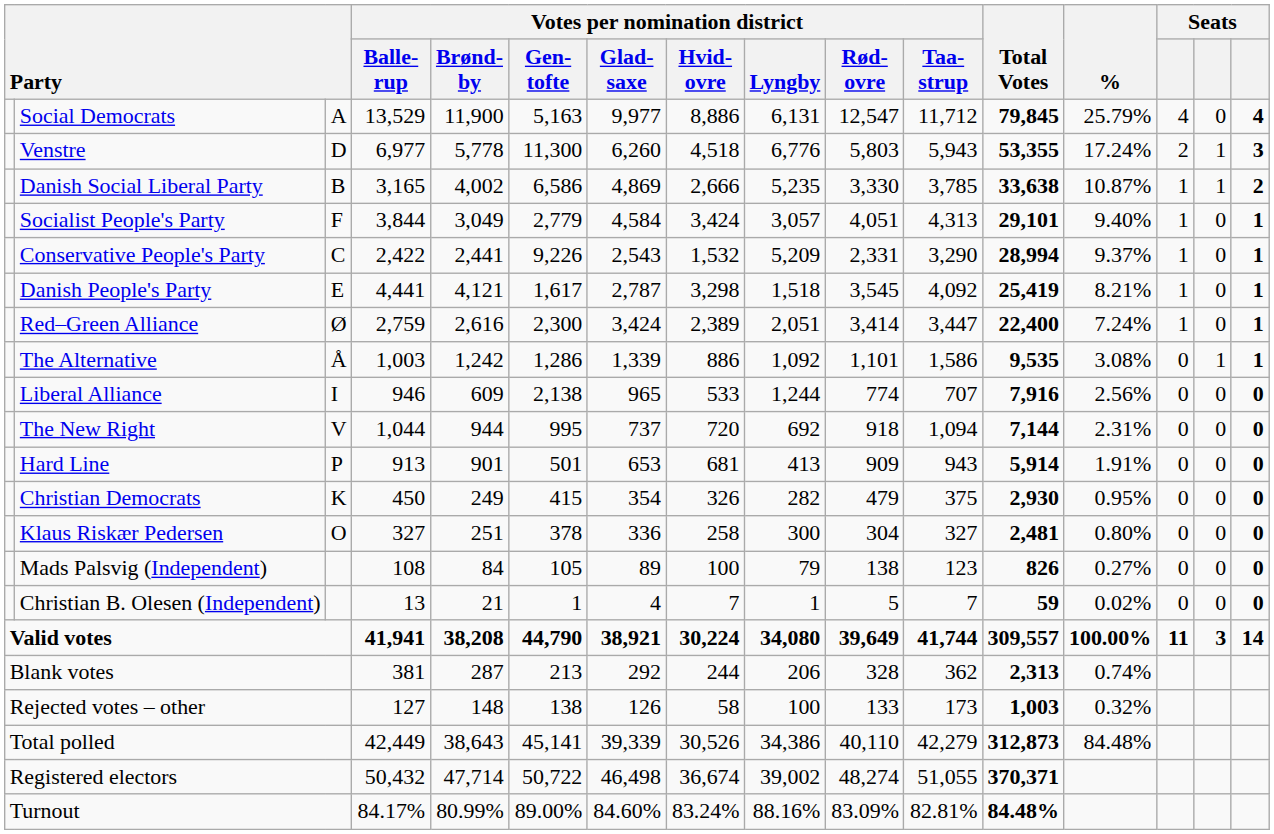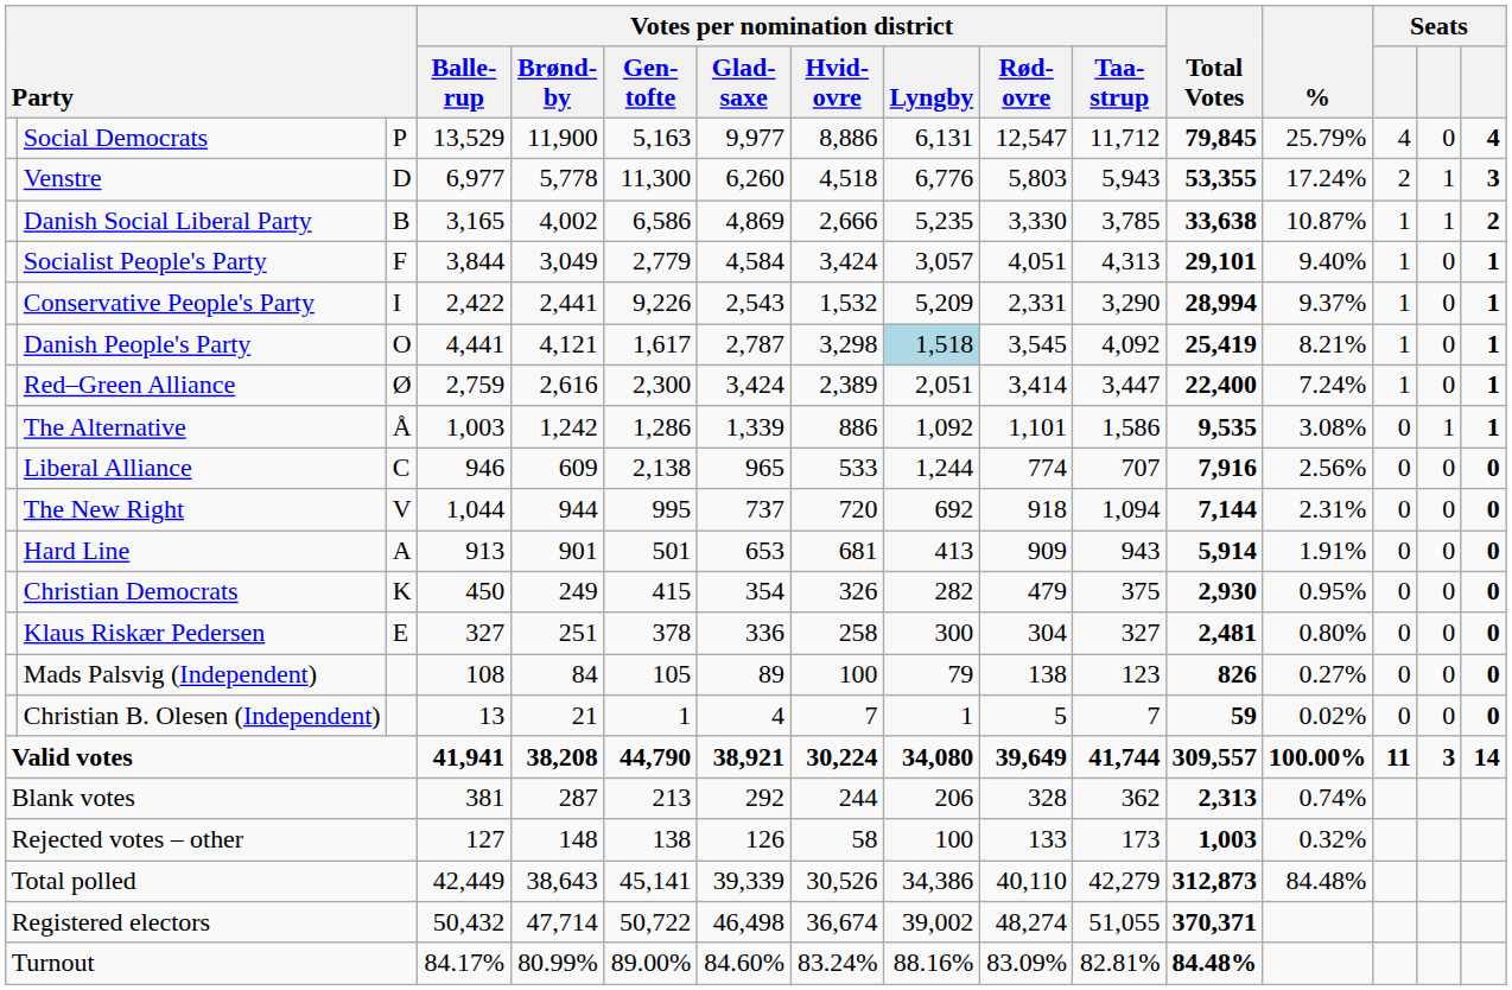 <table class="wikitable" border="1" style="text-align:right;">
 <tr>
 <th style="text-align:left;" valign=bottom rowspan=2 colspan=3>Party</th>
 <th colspan=8>Votes per nomination district</th>
 <th align=center valign=bottom rowspan=2 width="50">Total Votes</th>
 <th align=center valign=bottom rowspan=2 width="50">%</th>
 <th colspan=3>Seats</th>
 </tr>
 <tr>
 <th align=center valign=bottom width="50"><a href='#'>Balle- rup</a></th>
 <th align="center" valign="bottom" width="50"><a href='#'>Brønd- by</a></th>
 <th align="center" valign="bottom" width="50"><a href='#'>Gen- tofte</a></th>
 <th align="center" valign="bottom" width="50"><a href='#'>Glad- saxe</a></th>
 <th align="center" valign="bottom" width="50"><a href='#'>Hvid- ovre</a></th>
 <th align="center" valign="bottom" width="50"><a href='#'>Lyngby</a></th>
 <th align="center" valign="bottom" width="50"><a href='#'>Rød- ovre</a></th>
 <th align="center" valign="bottom" width="50"><a href='#'>Taa- strup</a></th>
 <th align="center" valign="bottom" width="20"><small></small></th>
 <th align=center valign=bottom width="20"><small><a href='#'></a></small></th>
 <th align=center valign=bottom width="20"><small></small></th>
 </tr>
 <tr>
 <td></td>
 <td align=left><a href='#'>Social Democrats</a></td>
-<td align=left>A</td>
+<td align=left>P</td>
 <td>13,529</td>
 <td>11,900</td>
 <td>5,163</td>
 <td>9,977</td>
 <td>8,886</td>
 <td>6,131</td>
 <td>12,547</td>
 <td>11,712</td>
 <td><strong>79,845</strong></td>
 <td>25.79%</td>
 <td>4</td>
 <td>0</td>
 <td><strong>4</strong></td>
 </tr>
 <tr>
 <td></td>
 <td align=left><a href='#'>Venstre</a></td>
 <td align=left>D</td>
 <td>6,977</td>
 <td>5,778</td>
 <td>11,300</td>
 <td>6,260</td>
 <td>4,518</td>
 <td>6,776</td>
 <td>5,803</td>
 <td>5,943</td>
 <td><strong>53,355</strong></td>
 <td>17.24%</td>
 <td>2</td>
 <td>1</td>
 <td><strong>3</strong></td>
 </tr>
 <tr>
 <td></td>
 <td align=left><a href='#'>Danish Social Liberal Party</a></td>
 <td align=left>B</td>
 <td>3,165</td>
 <td>4,002</td>
 <td>6,586</td>
 <td>4,869</td>
 <td>2,666</td>
 <td>5,235</td>
 <td>3,330</td>
 <td>3,785</td>
 <td><strong>33,638</strong></td>
 <td>10.87%</td>
 <td>1</td>
 <td>1</td>
 <td><strong>2</strong></td>
 </tr>
 <tr>
 <td></td>
 <td align=left><a href='#'>Socialist People's Party</a></td>
 <td align=left>F</td>
 <td>3,844</td>
 <td>3,049</td>
 <td>2,779</td>
 <td>4,584</td>
 <td>3,424</td>
 <td>3,057</td>
 <td>4,051</td>
 <td>4,313</td>
 <td><strong>29,101</strong></td>
 <td>9.40%</td>
 <td>1</td>
 <td>0</td>
 <td><strong>1</strong></td>
 </tr>
 <tr>
 <td></td>
 <td align=left style="white-space: nowrap;"><a href='#'>Conservative People's Party</a></td>
-<td align=left>C</td>
+<td align=left>I</td>
 <td>2,422</td>
 <td>2,441</td>
 <td>9,226</td>
 <td>2,543</td>
 <td>1,532</td>
 <td>5,209</td>
 <td>2,331</td>
 <td>3,290</td>
 <td><strong>28,994</strong></td>
 <td>9.37%</td>
 <td>1</td>
 <td>0</td>
 <td><strong>1</strong></td>
 </tr>
 <tr>
 <td></td>
 <td align=left><a href='#'>Danish People's Party</a></td>
-<td align=left>E</td>
+<td align=left>O</td>
 <td>4,441</td>
 <td>4,121</td>
 <td>1,617</td>
 <td>2,787</td>
 <td>3,298</td>
-<td>1,518</td>
+<td style="background: lightblue;">1,518</td>
 <td>3,545</td>
 <td>4,092</td>
 <td><strong>25,419</strong></td>
 <td>8.21%</td>
 <td>1</td>
 <td>0</td>
 <td><strong>1</strong></td>
 </tr>
 <tr>
 <td></td>
 <td align=left><a href='#'>Red–Green Alliance</a></td>
 <td align=left>Ø</td>
 <td>2,759</td>
 <td>2,616</td>
 <td>2,300</td>
 <td>3,424</td>
 <td>2,389</td>
 <td>2,051</td>
 <td>3,414</td>
 <td>3,447</td>
 <td><strong>22,400</strong></td>
 <td>7.24%</td>
 <td>1</td>
 <td>0</td>
 <td><strong>1</strong></td>
 </tr>
 <tr>
 <td></td>
 <td align=left><a href='#'>The Alternative</a></td>
 <td align=left>Å</td>
 <td>1,003</td>
 <td>1,242</td>
 <td>1,286</td>
 <td>1,339</td>
 <td>886</td>
 <td>1,092</td>
 <td>1,101</td>
 <td>1,586</td>
 <td><strong>9,535</strong></td>
 <td>3.08%</td>
 <td>0</td>
 <td>1</td>
 <td><strong>1</strong></td>
 </tr>
 <tr>
 <td></td>
 <td align=left><a href='#'>Liberal Alliance</a></td>
-<td align=left>I</td>
+<td align=left>C</td>
 <td>946</td>
 <td>609</td>
 <td>2,138</td>
 <td>965</td>
 <td>533</td>
 <td>1,244</td>
 <td>774</td>
 <td>707</td>
 <td><strong>7,916</strong></td>
 <td>2.56%</td>
 <td>0</td>
 <td>0</td>
 <td><strong>0</strong></td>
 </tr>
 <tr>
 <td></td>
 <td align=left><a href='#'>The New Right</a></td>
 <td align=left>V</td>
 <td>1,044</td>
 <td>944</td>
 <td>995</td>
 <td>737</td>
 <td>720</td>
 <td>692</td>
 <td>918</td>
 <td>1,094</td>
 <td><strong>7,144</strong></td>
 <td>2.31%</td>
 <td>0</td>
 <td>0</td>
 <td><strong>0</strong></td>
 </tr>
 <tr>
 <td></td>
 <td align=left><a href='#'>Hard Line</a></td>
-<td align=left>P</td>
+<td align=left>A</td>
 <td>913</td>
 <td>901</td>
 <td>501</td>
 <td>653</td>
 <td>681</td>
 <td>413</td>
 <td>909</td>
 <td>943</td>
 <td><strong>5,914</strong></td>
 <td>1.91%</td>
 <td>0</td>
 <td>0</td>
 <td><strong>0</strong></td>
 </tr>
 <tr>
 <td></td>
 <td align=left><a href='#'>Christian Democrats</a></td>
 <td align=left>K</td>
 <td>450</td>
 <td>249</td>
 <td>415</td>
 <td>354</td>
 <td>326</td>
 <td>282</td>
 <td>479</td>
 <td>375</td>
 <td><strong>2,930</strong></td>
 <td>0.95%</td>
 <td>0</td>
 <td>0</td>
 <td><strong>0</strong></td>
 </tr>
 <tr>
 <td></td>
 <td align=left><a href='#'>Klaus Riskær Pedersen</a></td>
-<td align=left>O</td>
+<td align=left>E</td>
 <td>327</td>
 <td>251</td>
 <td>378</td>
 <td>336</td>
 <td>258</td>
 <td>300</td>
 <td>304</td>
 <td>327</td>
 <td><strong>2,481</strong></td>
 <td>0.80%</td>
 <td>0</td>
 <td>0</td>
 <td><strong>0</strong></td>
 </tr>
 <tr>
 <td></td>
 <td align=left>Mads Palsvig (<a href='#'>Independent</a>)</td>
 <td></td>
 <td>108</td>
 <td>84</td>
 <td>105</td>
 <td>89</td>
 <td>100</td>
 <td>79</td>
 <td>138</td>
 <td>123</td>
 <td><strong>826</strong></td>
 <td>0.27%</td>
 <td>0</td>
 <td>0</td>
 <td><strong>0</strong></td>
 </tr>
 <tr>
 <td></td>
 <td align=left>Christian B. Olesen (<a href='#'>Independent</a>)</td>
 <td></td>
 <td>13</td>
 <td>21</td>
 <td>1</td>
 <td>4</td>
 <td>7</td>
 <td>1</td>
 <td>5</td>
 <td>7</td>
 <td><strong>59</strong></td>
 <td>0.02%</td>
 <td>0</td>
 <td>0</td>
 <td><strong>0</strong></td>
 </tr>
 <tr style="font-weight:bold">
 <td align=left colspan=3>Valid votes</td>
 <td>41,941</td>
 <td>38,208</td>
 <td>44,790</td>
 <td>38,921</td>
 <td>30,224</td>
 <td>34,080</td>
 <td>39,649</td>
 <td>41,744</td>
 <td>309,557</td>
 <td>100.00%</td>
 <td>11</td>
 <td>3</td>
 <td>14</td>
 </tr>
 <tr>
 <td align=left colspan=3>Blank votes</td>
 <td>381</td>
 <td>287</td>
 <td>213</td>
 <td>292</td>
 <td>244</td>
 <td>206</td>
 <td>328</td>
 <td>362</td>
 <td><strong>2,313</strong></td>
 <td>0.74%</td>
 <td></td>
 <td></td>
 <td></td>
 </tr>
 <tr>
 <td align=left colspan=3>Rejected votes – other</td>
 <td>127</td>
 <td>148</td>
 <td>138</td>
 <td>126</td>
 <td>58</td>
 <td>100</td>
 <td>133</td>
 <td>173</td>
 <td><strong>1,003</strong></td>
 <td>0.32%</td>
 <td></td>
 <td></td>
 <td></td>
 </tr>
 <tr>
 <td align=left colspan=3>Total polled</td>
 <td>42,449</td>
 <td>38,643</td>
 <td>45,141</td>
 <td>39,339</td>
 <td>30,526</td>
 <td>34,386</td>
 <td>40,110</td>
 <td>42,279</td>
 <td><strong>312,873</strong></td>
 <td>84.48%</td>
 <td></td>
 <td></td>
 <td></td>
 </tr>
 <tr>
 <td align=left colspan=3>Registered electors</td>
 <td>50,432</td>
 <td>47,714</td>
 <td>50,722</td>
 <td>46,498</td>
 <td>36,674</td>
 <td>39,002</td>
 <td>48,274</td>
 <td>51,055</td>
 <td><strong>370,371</strong></td>
 <td></td>
 <td></td>
 <td></td>
 <td></td>
 </tr>
 <tr>
 <td align=left colspan=3>Turnout</td>
 <td>84.17%</td>
 <td>80.99%</td>
 <td>89.00%</td>
 <td>84.60%</td>
 <td>83.24%</td>
 <td>88.16%</td>
 <td>83.09%</td>
 <td>82.81%</td>
 <td><strong>84.48%</strong></td>
 <td></td>
 <td></td>
 <td></td>
 <td></td>
 </tr>
 </table>
